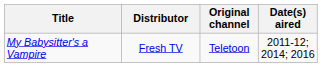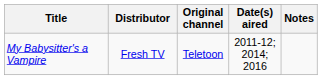 <table class="wikitable plainrowheaders sortable" style="width:75%;text-align:center;">
 <tr>
 <th scope="col" style="width:30%;">Title</th>
 <th scope="col" style="width:20%;">Distributor</th>
 <th scope="col" style="width:15%;">Original channel</th>
 <th scope="col" style="width:15%;">Date(s) aired</th>
+<th class="unsortable" style="width:5%;">Notes</th>
 </tr>
 <tr>
 <td scope="row" style="text-align:left;"><em><a href='#'>My Babysitter's a Vampire</a></em></td>
 <td><a href='#'>Fresh TV</a></td>
 <td><a href='#'>Teletoon</a></td>
 <td>2011-12; 2014; 2016</td>
+<td></td>
 </tr>
 </table>
